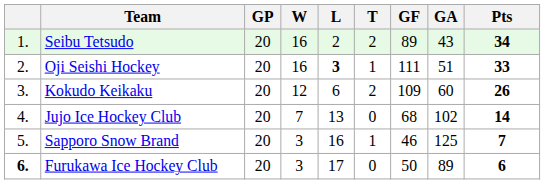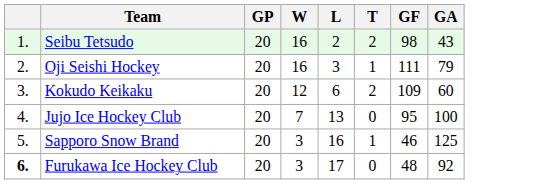 <table class="wikitable">
 <tr>
 <th width="30"></th>
 <th width="200">Team</th>
 <th width="30">GP</th>
 <th width="30">W</th>
 <th width="30">L</th>
 <th width="30">T</th>
 <th width="30">GF</th>
 <th width="30">GA</th>
-<th width="70">Pts</th>
 </tr>
 <tr bgcolor="#e6fae6" align="center">
 <td>1.</td>
 <td align="left"><a href='#'>Seibu Tetsudo</a></td>
 <td>20</td>
 <td>16</td>
 <td>2</td>
 <td>2</td>
-<td>89</td>
+<td>98</td>
 <td>43</td>
-<td><strong>34</strong></td>
 </tr>
 <tr bgcolor="#FFFFFF" align="center">
 <td>2.</td>
 <td align="left"><a href='#'>Oji Seishi Hockey</a></td>
 <td>20</td>
 <td>16</td>
-<td><strong>3</strong></td>
+<td>3</td>
 <td>1</td>
 <td>111</td>
-<td>51</td>
-<td><strong>33</strong></td>
+<td>79</td>
 </tr>
 <tr bgcolor="#FFFFFF" align="center">
 <td>3.</td>
 <td align="left"><a href='#'>Kokudo Keikaku</a></td>
 <td>20</td>
 <td>12</td>
 <td>6</td>
 <td>2</td>
 <td>109</td>
 <td>60</td>
-<td><strong>26</strong></td>
 </tr>
 <tr bgcolor="#FFFFFF" align="center">
 <td>4.</td>
 <td align="left"><a href='#'>Jujo Ice Hockey Club</a></td>
 <td>20</td>
 <td>7</td>
 <td>13</td>
 <td>0</td>
-<td>68</td>
-<td>102</td>
-<td><strong>14</strong></td>
+<td>95</td>
+<td>100</td>
 </tr>
 <tr bgcolor="#FFFFFF" align="center">
 <td>5.</td>
 <td align="left"><a href='#'>Sapporo Snow Brand</a></td>
 <td>20</td>
 <td>3</td>
 <td>16</td>
 <td>1</td>
 <td>46</td>
 <td>125</td>
-<td><strong>7</strong></td>
 </tr>
 <tr bgcolor="#FFFFFF" align="center">
 <td><strong>6.</strong></td>
 <td align="left"><a href='#'>Furukawa Ice Hockey Club</a></td>
 <td>20</td>
 <td>3</td>
 <td>17</td>
 <td>0</td>
-<td>50</td>
-<td>89</td>
-<td><strong>6</strong></td>
+<td>48</td>
+<td>92</td>
 </tr>
 </table>
